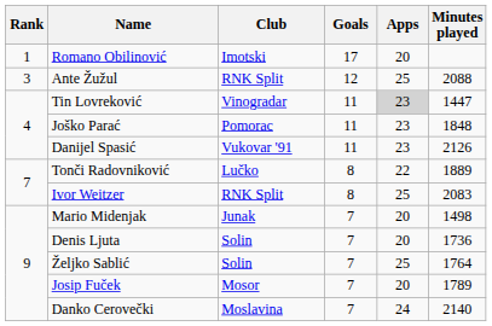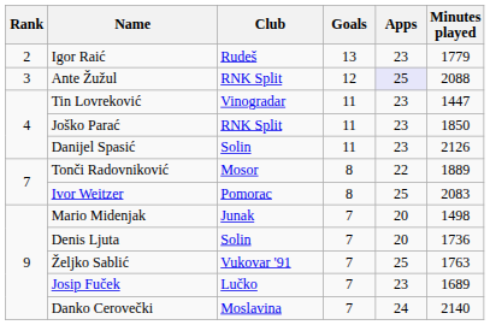 <table class="wikitable" style="text-align: center;">
 <tr>
 <th width=40>Rank</th>
 <th width=180>Name</th>
 <th width=110>Club</th>
 <th width=50>Goals</th>
 <th width=50>Apps</th>
 <th width=50>Minutes played</th>
 </tr>
 <tr>
-<td rowspan=1>1</td>
-<td align="left"> <a href='#'>Romano Obilinović</a></td>
-<td align="left"><a href='#'>Imotski</a></td>
-<td>17</td>
-<td>20</td>
-<td></td>
+<td rowspan=1>2</td>
+<td align="left"> Igor Raić</td>
+<td align="left"><a href='#'>Rudeš</a></td>
+<td>13</td>
+<td>23</td>
+<td>1779</td>
 </tr>
 <tr>
 <td rowspan=1>3</td>
 <td align="left"> Ante Žužul</td>
 <td align="left"><a href='#'>RNK Split</a></td>
 <td>12</td>
-<td>25</td>
+<td style="background: lavender;">25</td>
 <td>2088</td>
 </tr>
 <tr>
 <td rowspan=3>4</td>
 <td align="left"> Tin Lovreković</td>
 <td align="left"><a href='#'>Vinogradar</a></td>
 <td>11</td>
-<td style="background: lightgrey;">23</td>
+<td>23</td>
 <td>1447</td>
 </tr>
 <tr>
 <td align="left"> Joško Parać</td>
-<td align="left"><a href='#'>Pomorac</a></td>
+<td align="left"><a href='#'>RNK Split</a></td>
 <td>11</td>
 <td>23</td>
-<td>1848</td>
+<td>1850</td>
 </tr>
 <tr>
 <td align="left"> Danijel Spasić</td>
-<td align="left"><a href='#'>Vukovar '91</a></td>
+<td align="left"><a href='#'>Solin</a></td>
 <td>11</td>
 <td>23</td>
 <td>2126</td>
 </tr>
 <tr>
 <td rowspan=2>7</td>
 <td align="left"> Tonči Radovniković</td>
-<td align="left"><a href='#'>Lučko</a></td>
+<td align="left"><a href='#'>Mosor</a></td>
 <td>8</td>
 <td>22</td>
 <td>1889</td>
 </tr>
 <tr>
 <td align="left"> <a href='#'>Ivor Weitzer</a></td>
-<td align="left"><a href='#'>RNK Split</a></td>
+<td align="left"><a href='#'>Pomorac</a></td>
 <td>8</td>
 <td>25</td>
 <td>2083</td>
 </tr>
 <tr>
 <td rowspan=5>9</td>
 <td align="left"> Mario Midenjak</td>
 <td align="left"><a href='#'>Junak</a></td>
 <td>7</td>
 <td>20</td>
 <td>1498</td>
 </tr>
 <tr>
 <td align="left"> Denis Ljuta</td>
 <td align="left"><a href='#'>Solin</a></td>
 <td>7</td>
 <td>20</td>
 <td>1736</td>
 </tr>
 <tr>
 <td align="left"> Željko Sablić</td>
-<td align="left"><a href='#'>Solin</a></td>
+<td align="left"><a href='#'>Vukovar '91</a></td>
 <td>7</td>
 <td>25</td>
-<td>1764</td>
+<td>1763</td>
 </tr>
 <tr>
 <td align="left"> <a href='#'>Josip Fuček</a></td>
-<td align="left"><a href='#'>Mosor</a></td>
+<td align="left"><a href='#'>Lučko</a></td>
 <td>7</td>
-<td>20</td>
-<td>1789</td>
+<td>23</td>
+<td>1689</td>
 </tr>
 <tr>
 <td align="left"> Danko Cerovečki</td>
 <td align="left"><a href='#'>Moslavina</a></td>
 <td>7</td>
 <td>24</td>
 <td>2140</td>
 </tr>
 </table>
